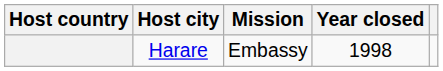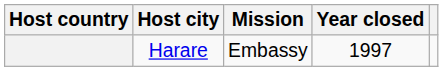 <table class="wikitable plainrowheaders" style="text-align:center;">
 <tr>
 <th scope="col">Host country</th>
 <th scope="col">Host city</th>
 <th scope="col">Mission</th>
 <th scope="col">Year closed</th>
 <th scope="col"></th>
 </tr>
 <tr>
 <th scope="row"></th>
 <td><a href='#'>Harare</a></td>
 <td>Embassy</td>
-<td>1998</td>
+<td>1997</td>
 <td></td>
 </tr>
 </table>
